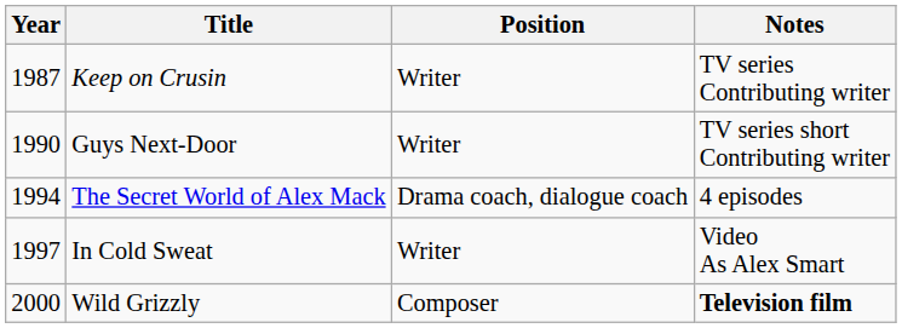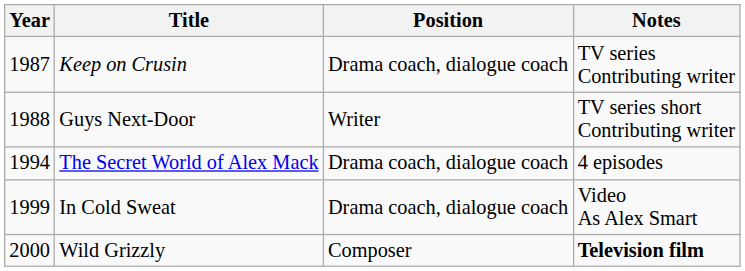 <table class="wikitable sortable">
 <tr>
 <th>Year</th>
 <th>Title</th>
 <th>Position</th>
 <th class="unsortable">Notes</th>
 </tr>
 <tr>
 <td>1987</td>
 <td><em>Keep on Crusin<strong></td>
-<td>Writer</td>
+<td>Drama coach, dialogue coach</td>
 <td>TV series<br>Contributing writer</td>
 </tr>
 <tr>
-<td>1990</td>
+<td>1988</td>
 <td></em>Guys Next-Door<em></td>
 <td>Writer</td>
 <td>TV series short<br>Contributing writer</td>
 </tr>
 <tr>
 <td>1994</td>
 <td></em><a href='#'>The Secret World of Alex Mack</a><em></td>
 <td>Drama coach, dialogue coach</td>
 <td>4 episodes</td>
 </tr>
 <tr>
-<td>1997</td>
+<td>1999</td>
 <td></em>In Cold Sweat<em></td>
-<td>Writer</td>
+<td>Drama coach, dialogue coach</td>
 <td>Video<br>As </strong>Alex Smart<strong></td>
 </tr>
 <tr>
 <td>2000</td>
 <td></em>Wild Grizzly<em></td>
 <td>Composer</td>
 <td><strong>Television film</strong></td>
 </tr>
 </table>
